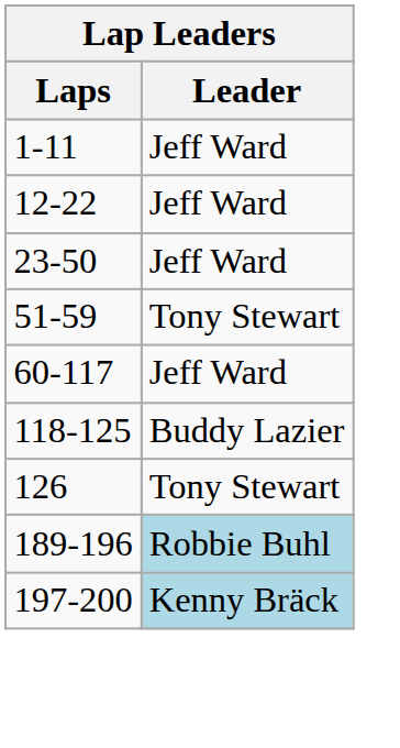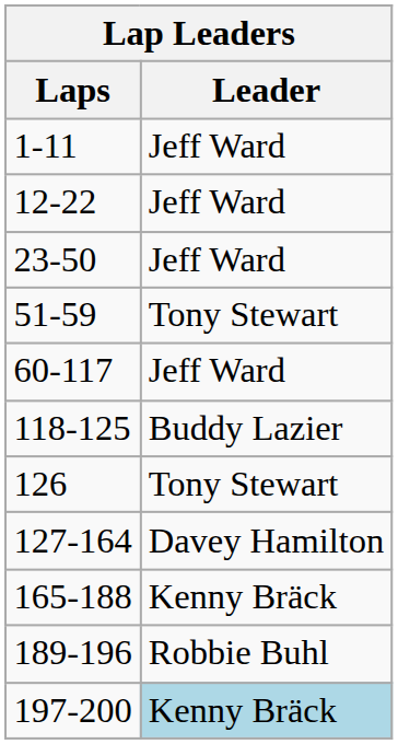 <table class="wikitable">
 <tr>
 <th colspan=2>Lap Leaders</th>
 </tr>
 <tr>
 <th>Laps</th>
 <th>Leader</th>
 </tr>
 <tr>
 <td>1-11</td>
 <td>Jeff Ward</td>
 </tr>
 <tr>
 <td>12-22</td>
 <td>Jeff Ward</td>
 </tr>
 <tr>
 <td>23-50</td>
 <td>Jeff Ward</td>
 </tr>
 <tr>
 <td>51-59</td>
 <td>Tony Stewart</td>
 </tr>
 <tr>
 <td>60-117</td>
 <td>Jeff Ward</td>
 </tr>
 <tr>
 <td>118-125</td>
 <td>Buddy Lazier</td>
 </tr>
 <tr>
 <td>126</td>
 <td>Tony Stewart</td>
 </tr>
 <tr>
+<td>127-164</td>
+<td>Davey Hamilton</td>
+</tr>
+<tr>
+<td>165-188</td>
+<td>Kenny Bräck</td>
+</tr>
+<tr>
 <td>189-196</td>
-<td style="background: lightblue;">Robbie Buhl</td>
+<td>Robbie Buhl</td>
 </tr>
 <tr>
 <td>197-200</td>
 <td style="background: lightblue;">Kenny Bräck</td>
 </tr>
 </table>
